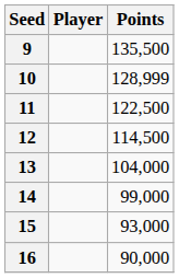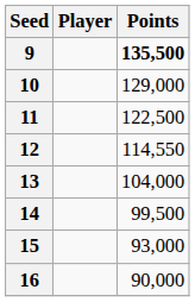 <table class="wikitable sortable" style="font-size: 95%">
 <tr>
 <th>Seed</th>
 <th>Player</th>
 <th>Points</th>
 </tr>
 <tr>
 <th align=center>9</th>
 <td data-sort-value="Carter"></td>
-<td align=right>135,500</td>
+<td align=right><strong>135,500</strong></td>
 </tr>
 <tr>
 <th align=center>10</th>
 <td data-sort-value="Selby"></td>
-<td align=right>128,999</td>
+<td align=right>129,000</td>
 </tr>
 <tr>
 <th align=center>11</th>
 <td data-sort-value="Higgins"></td>
 <td align=right>122,500</td>
 </tr>
 <tr>
 <th align=center>12</th>
 <td data-sort-value="Allen"></td>
-<td align=right>114,500</td>
+<td align=right>114,550</td>
 </tr>
 <tr>
 <th align=center>13</th>
 <td data-sort-value="Vafaei"></td>
 <td align=right>104,000</td>
 </tr>
 <tr>
 <th align=center>14</th>
 <td data-sort-value="Saengkham"></td>
-<td align=right>99,000</td>
+<td align=right>99,500</td>
 </tr>
 <tr>
 <th align=center>15</th>
 <td data-sort-value="Zhou"></td>
 <td align=right>93,000</td>
 </tr>
 <tr>
 <th align=center>16</th>
 <td data-sort-value="Wakelin"></td>
 <td align=right>90,000</td>
 </tr>
 <tr>
 </tr>
 </table>
